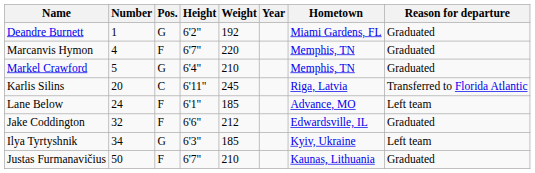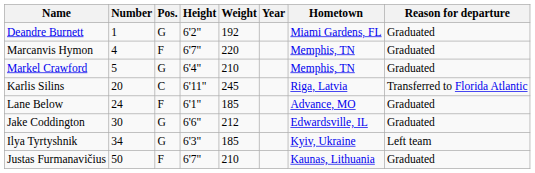 <table class="wikitable sortable" border="1">
 <tr>
 <th>Name</th>
 <th>Number</th>
 <th>Pos.</th>
 <th>Height</th>
 <th>Weight</th>
 <th>Year</th>
 <th>Hometown</th>
 <th class="unsortable">Reason for departure</th>
 </tr>
 <tr>
 <td><a href='#'>Deandre Burnett</a></td>
 <td>1</td>
 <td>G</td>
 <td>6'2"</td>
 <td>192</td>
 <td></td>
 <td><a href='#'>Miami Gardens, FL</a></td>
 <td>Graduated</td>
 </tr>
 <tr>
 <td>Marcanvis Hymon</td>
 <td>4</td>
 <td>F</td>
 <td>6'7"</td>
 <td>220</td>
 <td></td>
 <td><a href='#'>Memphis, TN</a></td>
 <td>Graduated</td>
 </tr>
 <tr>
 <td><a href='#'>Markel Crawford</a></td>
 <td>5</td>
 <td>G</td>
 <td>6'4"</td>
 <td>210</td>
 <td></td>
 <td><a href='#'>Memphis, TN</a></td>
 <td>Graduated</td>
 </tr>
 <tr>
 <td>Karlis Silins</td>
 <td>20</td>
 <td>C</td>
 <td>6'11"</td>
 <td>245</td>
 <td></td>
 <td><a href='#'>Riga, Latvia</a></td>
 <td>Transferred to <a href='#'>Florida Atlantic</a></td>
 </tr>
 <tr>
 <td>Lane Below</td>
 <td>24</td>
 <td>F</td>
 <td>6'1"</td>
 <td>185</td>
 <td></td>
 <td><a href='#'>Advance, MO</a></td>
-<td>Left team</td>
+<td>Graduated</td>
 </tr>
 <tr>
 <td>Jake Coddington</td>
-<td>32</td>
-<td>F</td>
+<td>30</td>
+<td>G</td>
 <td>6'6"</td>
 <td>212</td>
 <td></td>
 <td><a href='#'>Edwardsville, IL</a></td>
 <td>Graduated</td>
 </tr>
 <tr>
 <td>Ilya Tyrtyshnik</td>
 <td>34</td>
 <td>G</td>
 <td>6'3"</td>
 <td>185</td>
 <td></td>
 <td><a href='#'>Kyiv, Ukraine</a></td>
 <td>Left team</td>
 </tr>
 <tr>
 <td>Justas Furmanavičius</td>
 <td>50</td>
 <td>F</td>
 <td>6'7"</td>
 <td>210</td>
 <td></td>
 <td><a href='#'>Kaunas, Lithuania</a></td>
 <td>Graduated</td>
 </tr>
 </table>
